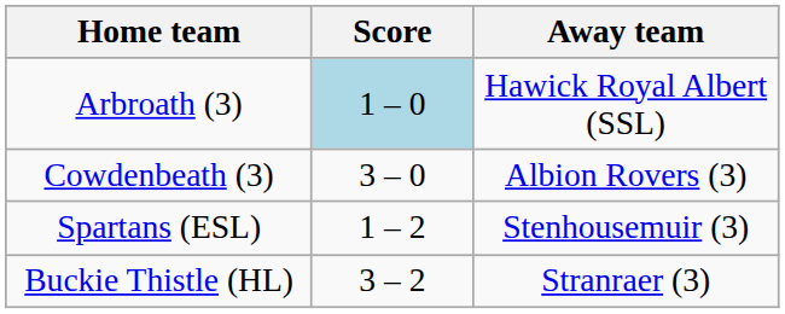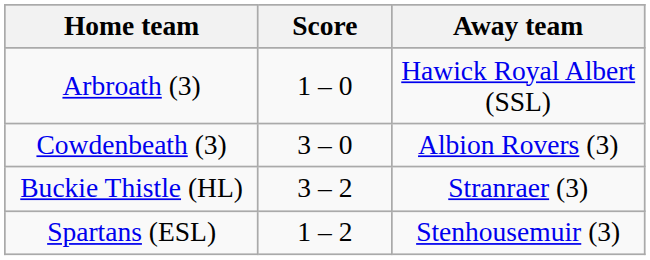 <table class="wikitable" style="text-align: center">
 <tr>
 <th width=140>Home team</th>
 <th width=70>Score</th>
 <th width=140>Away team</th>
 </tr>
 <tr>
 <td><a href='#'>Arbroath</a> (3)</td>
-<td style="background: lightblue;">1 – 0</td>
+<td>1 – 0</td>
 <td><a href='#'>Hawick Royal Albert</a> (SSL)</td>
 </tr>
 <tr>
 <td><a href='#'>Cowdenbeath</a> (3)</td>
 <td>3 – 0</td>
 <td><a href='#'>Albion Rovers</a> (3)</td>
 </tr>
 <tr>
+<td><a href='#'>Buckie Thistle</a> (HL)</td>
+<td>3 – 2</td>
+<td><a href='#'>Stranraer</a> (3)</td>
+</tr>
+<tr>
 <td><a href='#'>Spartans</a> (ESL)</td>
 <td>1 – 2</td>
 <td><a href='#'>Stenhousemuir</a> (3)</td>
 </tr>
-<tr>
-<td><a href='#'>Buckie Thistle</a> (HL)</td>
-<td>3 – 2</td>
-<td><a href='#'>Stranraer</a> (3)</td>
-</tr>
 </table>
